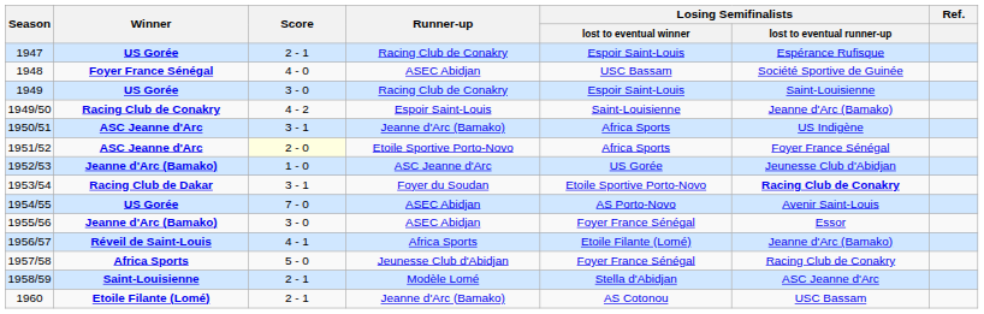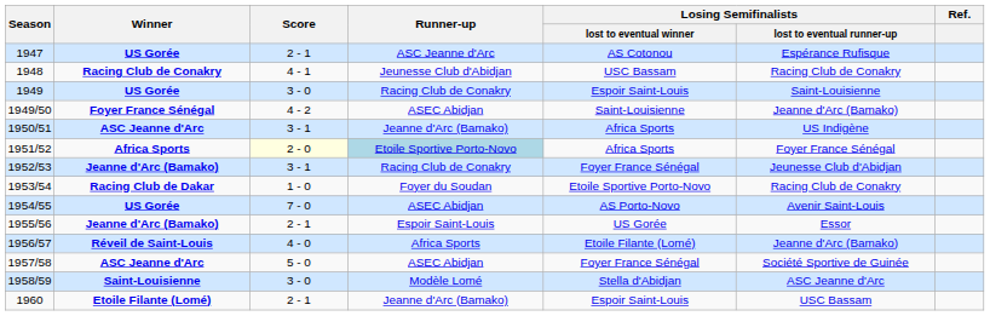 <table class="wikitable">
 <tr>
 <th width=5% rowspan="2">Season</th>
 <th width=20% rowspan="2">Winner</th>
 <th width=10% rowspan="2">Score</th>
 <th width=20% rowspan="2">Runner-up</th>
 <th width=40% colspan="2">Losing Semifinalists</th>
 <th>Ref.</th>
 </tr>
 <tr>
 <th><small>lost to eventual winner</small></th>
 <th><small>lost to eventual runner-up</small></th>
 <th></th>
 </tr>
 <tr align=center bgcolor=#D0E7FF>
 <td>1947</td>
 <td> <strong><a href='#'>US Gorée</a></strong></td>
 <td>2 - 1</td>
-<td> <a href='#'>Racing Club de Conakry</a></td>
-<td> <a href='#'>Espoir Saint-Louis</a></td>
+<td> <a href='#'>ASC Jeanne d'Arc</a></td>
+<td> <a href='#'>AS Cotonou</a></td>
 <td> <a href='#'>Espérance Rufisque</a></td>
 <td></td>
 </tr>
 <tr align=center>
 <td>1948</td>
-<td> <strong><a href='#'>Foyer France Sénégal</a></strong></td>
-<td>4 - 0</td>
-<td> <a href='#'>ASEC Abidjan</a></td>
+<td> <strong><a href='#'>Racing Club de Conakry</a></strong></td>
+<td>4 - 1</td>
+<td> <a href='#'>Jeunesse Club d'Abidjan</a></td>
 <td> <a href='#'>USC Bassam</a></td>
-<td> <a href='#'>Société Sportive de Guinée</a></td>
+<td> <a href='#'>Racing Club de Conakry</a></td>
 <td></td>
 </tr>
 <tr align=center bgcolor=#D0E7FF>
 <td>1949</td>
 <td> <strong><a href='#'>US Gorée</a></strong></td>
 <td>3 - 0</td>
 <td> <a href='#'>Racing Club de Conakry</a></td>
 <td> <a href='#'>Espoir Saint-Louis</a></td>
 <td> <a href='#'>Saint-Louisienne</a></td>
 <td></td>
 </tr>
 <tr align=center>
 <td>1949/50</td>
-<td> <strong><a href='#'>Racing Club de Conakry</a></strong></td>
+<td> <strong><a href='#'>Foyer France Sénégal</a></strong></td>
 <td>4 - 2</td>
-<td> <a href='#'>Espoir Saint-Louis</a></td>
+<td> <a href='#'>ASEC Abidjan</a></td>
 <td> <a href='#'>Saint-Louisienne</a></td>
 <td> <a href='#'>Jeanne d'Arc (Bamako)</a></td>
 <td></td>
 </tr>
 <tr align=center bgcolor=#D0E7FF>
 <td>1950/51</td>
 <td> <strong><a href='#'>ASC Jeanne d'Arc</a></strong></td>
 <td>3 - 1</td>
 <td> <a href='#'>Jeanne d'Arc (Bamako)</a></td>
 <td> <a href='#'>Africa Sports</a></td>
 <td> <a href='#'>US Indigène</a></td>
 <td></td>
 </tr>
 <tr align=center>
 <td>1951/52</td>
-<td> <strong><a href='#'>ASC Jeanne d'Arc</a></strong></td>
+<td> <strong><a href='#'>Africa Sports</a></strong></td>
 <td style="background: lightyellow;">2 - 0</td>
-<td> <a href='#'>Etoile Sportive Porto-Novo</a></td>
+<td style="background: lightblue;"> <a href='#'>Etoile Sportive Porto-Novo</a></td>
 <td> <a href='#'>Africa Sports</a></td>
 <td> <a href='#'>Foyer France Sénégal</a></td>
 <td></td>
 </tr>
 <tr align=center bgcolor=#D0E7FF>
 <td>1952/53</td>
 <td> <strong><a href='#'>Jeanne d'Arc (Bamako)</a></strong></td>
-<td>1 - 0</td>
-<td> <a href='#'>ASC Jeanne d'Arc</a></td>
-<td> <a href='#'>US Gorée</a></td>
+<td>3 - 1</td>
+<td> <a href='#'>Racing Club de Conakry</a></td>
+<td> <a href='#'>Foyer France Sénégal</a></td>
 <td> <a href='#'>Jeunesse Club d'Abidjan</a></td>
 <td></td>
 </tr>
 <tr align=center>
 <td>1953/54</td>
 <td> <strong><a href='#'>Racing Club de Dakar</a></strong></td>
-<td>3 - 1</td>
+<td>1 - 0</td>
 <td> <a href='#'>Foyer du Soudan</a></td>
 <td> <a href='#'>Etoile Sportive Porto-Novo</a></td>
-<td><strong> <a href='#'>Racing Club de Conakry</a></strong></td>
+<td> <a href='#'>Racing Club de Conakry</a></td>
 <td></td>
 </tr>
 <tr align=center bgcolor=#D0E7FF>
 <td>1954/55</td>
 <td> <strong><a href='#'>US Gorée</a></strong></td>
 <td>7 - 0</td>
 <td> <a href='#'>ASEC Abidjan</a></td>
 <td> <a href='#'>AS Porto-Novo</a></td>
 <td> <a href='#'>Avenir Saint-Louis</a></td>
 <td></td>
 </tr>
 <tr align=center>
 <td>1955/56</td>
 <td> <strong><a href='#'>Jeanne d'Arc (Bamako)</a></strong></td>
-<td>3 - 0</td>
-<td> <a href='#'>ASEC Abidjan</a></td>
-<td> <a href='#'>Foyer France Sénégal</a></td>
+<td>2 - 1</td>
+<td> <a href='#'>Espoir Saint-Louis</a></td>
+<td> <a href='#'>US Gorée</a></td>
 <td> <a href='#'>Essor</a></td>
 <td></td>
 </tr>
 <tr align=center bgcolor=#D0E7FF>
 <td>1956/57</td>
 <td> <strong><a href='#'>Réveil de Saint-Louis</a></strong></td>
-<td>4 - 1</td>
+<td>4 - 0</td>
 <td> <a href='#'>Africa Sports</a></td>
 <td> <a href='#'>Etoile Filante (Lomé)</a></td>
 <td> <a href='#'>Jeanne d'Arc (Bamako)</a></td>
 <td></td>
 </tr>
 <tr align=center>
 <td>1957/58</td>
-<td> <strong><a href='#'>Africa Sports</a></strong></td>
+<td> <strong><a href='#'>ASC Jeanne d'Arc</a></strong></td>
 <td>5 - 0</td>
-<td> <a href='#'>Jeunesse Club d'Abidjan</a></td>
+<td> <a href='#'>ASEC Abidjan</a></td>
 <td> <a href='#'>Foyer France Sénégal</a></td>
-<td> <a href='#'>Racing Club de Conakry</a></td>
+<td> <a href='#'>Société Sportive de Guinée</a></td>
 <td></td>
 </tr>
 <tr align=center bgcolor=#D0E7FF>
 <td>1958/59</td>
 <td> <strong><a href='#'>Saint-Louisienne</a></strong></td>
-<td>2 - 1</td>
+<td>3 - 0</td>
 <td> <a href='#'>Modèle Lomé</a></td>
 <td> <a href='#'>Stella d'Abidjan</a></td>
 <td> <a href='#'>ASC Jeanne d'Arc</a></td>
 <td></td>
 </tr>
 <tr align=center>
 <td>1960</td>
 <td> <strong><a href='#'>Etoile Filante (Lomé)</a></strong></td>
 <td>2 - 1</td>
 <td> <a href='#'>Jeanne d'Arc (Bamako)</a></td>
-<td> <a href='#'>AS Cotonou</a></td>
+<td> <a href='#'>Espoir Saint-Louis</a></td>
 <td> <a href='#'>USC Bassam</a></td>
 <td></td>
 </tr>
 </table>
